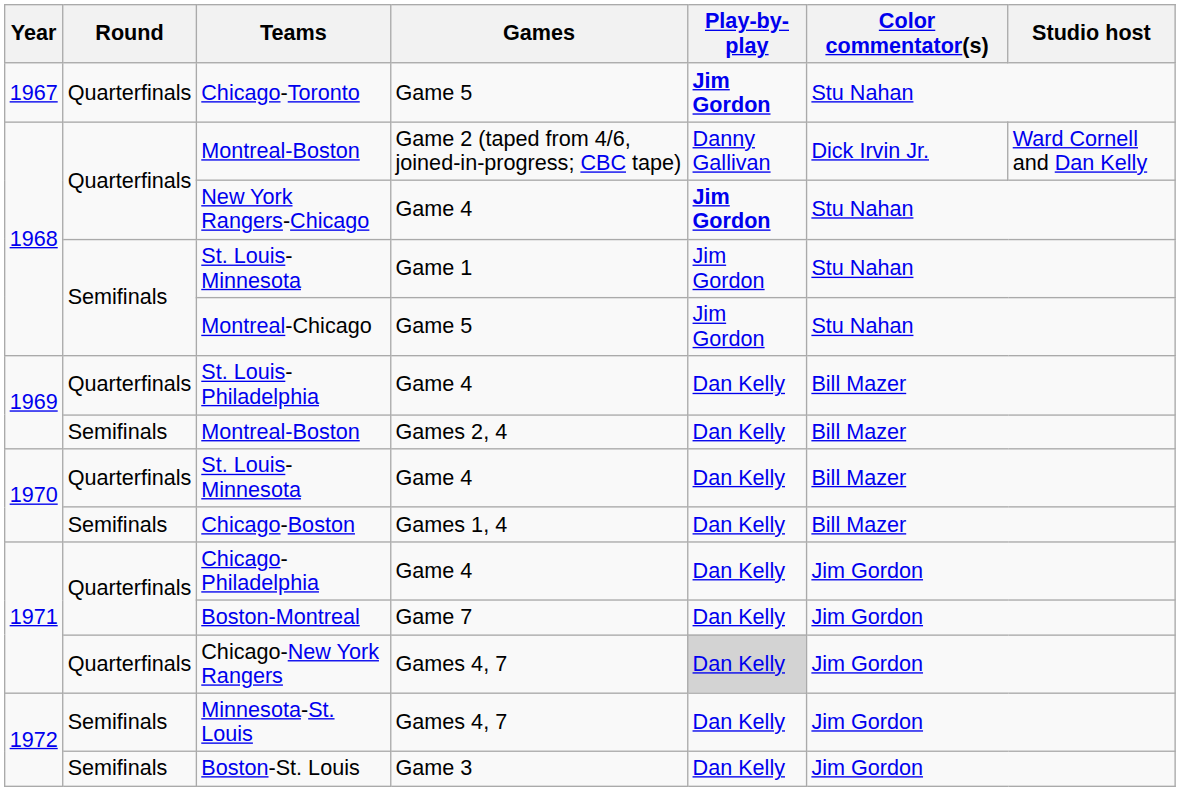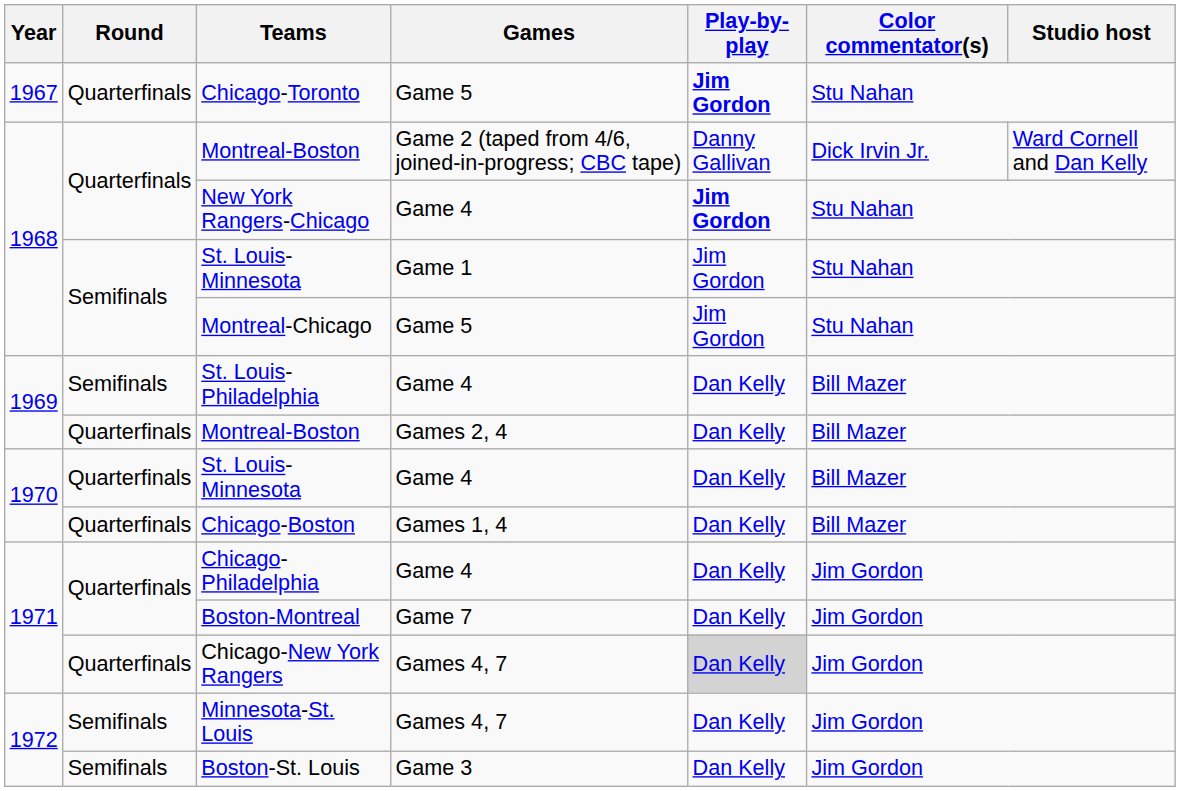 <table class="wikitable">
 <tr>
 <th>Year</th>
 <th>Round</th>
 <th>Teams</th>
 <th>Games</th>
 <th><a href='#'>Play-by-play</a></th>
 <th><a href='#'>Color commentator</a>(s)</th>
 <th>Studio host</th>
 </tr>
 <tr>
 <td><a href='#'>1967</a></td>
 <td>Quarterfinals</td>
 <td><a href='#'>Chicago</a>-<a href='#'>Toronto</a></td>
 <td>Game 5</td>
 <td><strong><a href='#'>Jim Gordon</a></strong></td>
 <td colspan="2"><a href='#'>Stu Nahan</a></td>
 </tr>
 <tr>
 <td rowspan="4"><a href='#'>1968</a></td>
 <td rowspan="2">Quarterfinals</td>
 <td><a href='#'>Montreal-Boston</a></td>
 <td>Game 2 (taped from 4/6, joined-in-progress; <a href='#'>CBC</a> tape)</td>
 <td><a href='#'>Danny Gallivan</a></td>
 <td><a href='#'>Dick Irvin Jr.</a></td>
 <td><a href='#'>Ward Cornell</a> and <a href='#'>Dan Kelly</a></td>
 </tr>
 <tr>
 <td><a href='#'>New York Rangers</a>-<a href='#'>Chicago</a></td>
 <td>Game 4</td>
 <td><strong><a href='#'>Jim Gordon</a></strong></td>
 <td colspan="2"><a href='#'>Stu Nahan</a></td>
 </tr>
 <tr>
 <td rowspan="2">Semifinals</td>
 <td><a href='#'>St. Louis</a>-<a href='#'>Minnesota</a></td>
 <td>Game 1</td>
 <td><a href='#'>Jim Gordon</a></td>
 <td colspan="2"><a href='#'>Stu Nahan</a></td>
 </tr>
 <tr>
 <td><a href='#'>Montreal</a>-Chicago</td>
 <td>Game 5</td>
 <td><a href='#'>Jim Gordon</a></td>
 <td colspan="2"><a href='#'>Stu Nahan</a></td>
 </tr>
 <tr>
 <td rowspan="2"><a href='#'>1969</a></td>
-<td>Quarterfinals</td>
+<td>Semifinals</td>
 <td><a href='#'>St. Louis</a>-<a href='#'>Philadelphia</a></td>
 <td>Game 4</td>
 <td><a href='#'>Dan Kelly</a></td>
 <td colspan="2"><a href='#'>Bill Mazer</a></td>
 </tr>
 <tr>
-<td>Semifinals</td>
+<td>Quarterfinals</td>
 <td><a href='#'>Montreal-Boston</a></td>
 <td>Games 2, 4</td>
 <td><a href='#'>Dan Kelly</a></td>
 <td colspan="2"><a href='#'>Bill Mazer</a></td>
 </tr>
 <tr>
 <td rowspan="2"><a href='#'>1970</a></td>
 <td>Quarterfinals</td>
 <td><a href='#'>St. Louis</a>-<a href='#'>Minnesota</a></td>
 <td>Game 4</td>
 <td><a href='#'>Dan Kelly</a></td>
 <td colspan="2"><a href='#'>Bill Mazer</a></td>
 </tr>
 <tr>
-<td>Semifinals</td>
+<td>Quarterfinals</td>
 <td><a href='#'>Chicago</a>-<a href='#'>Boston</a></td>
 <td>Games 1, 4</td>
 <td><a href='#'>Dan Kelly</a></td>
 <td colspan="2"><a href='#'>Bill Mazer</a></td>
 </tr>
 <tr>
 <td rowspan="3"><a href='#'>1971</a></td>
 <td rowspan="2">Quarterfinals</td>
 <td><a href='#'>Chicago</a>-<a href='#'>Philadelphia</a></td>
 <td>Game 4</td>
 <td><a href='#'>Dan Kelly</a></td>
 <td colspan="2"><a href='#'>Jim Gordon</a></td>
 </tr>
 <tr>
 <td><a href='#'>Boston-Montreal</a></td>
 <td>Game 7</td>
 <td><a href='#'>Dan Kelly</a></td>
 <td colspan="2"><a href='#'>Jim Gordon</a></td>
 </tr>
 <tr>
 <td>Quarterfinals</td>
 <td>Chicago-<a href='#'>New York Rangers</a></td>
 <td>Games 4, 7</td>
 <td style="background: lightgrey;"><a href='#'>Dan Kelly</a></td>
 <td colspan="2"><a href='#'>Jim Gordon</a></td>
 </tr>
 <tr>
 <td rowspan="2"><a href='#'>1972</a></td>
 <td>Semifinals</td>
 <td><a href='#'>Minnesota</a>-<a href='#'>St. Louis</a></td>
 <td>Games 4, 7</td>
 <td><a href='#'>Dan Kelly</a></td>
 <td colspan="2"><a href='#'>Jim Gordon</a></td>
 </tr>
 <tr>
 <td>Semifinals</td>
 <td><a href='#'>Boston</a>-St. Louis</td>
 <td>Game 3</td>
 <td><a href='#'>Dan Kelly</a></td>
 <td colspan="2"><a href='#'>Jim Gordon</a></td>
 </tr>
 </table>
